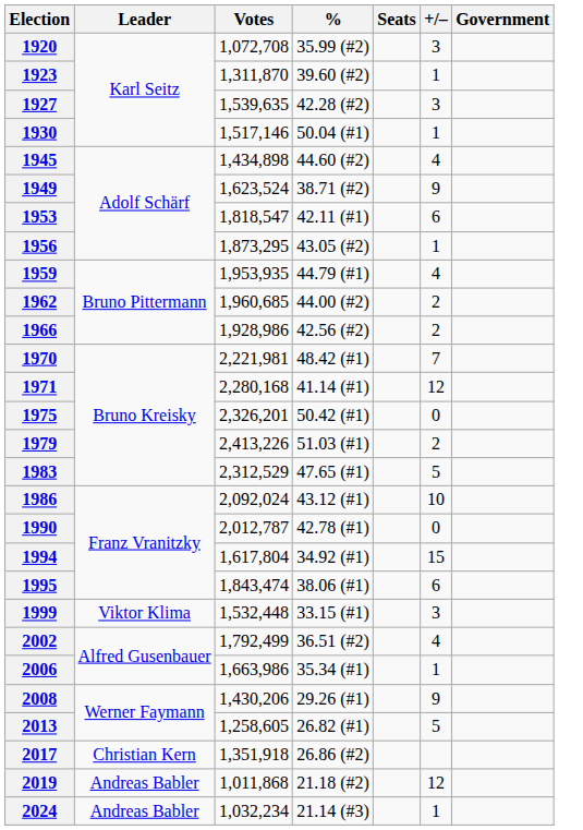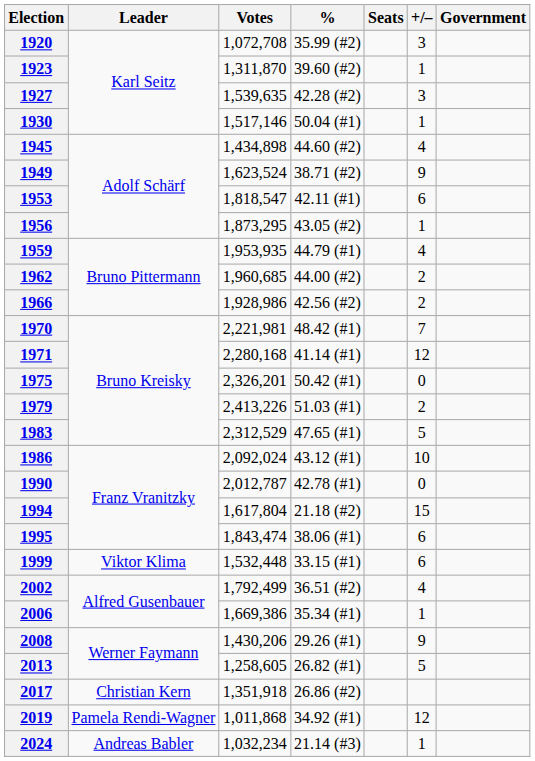 <table class="wikitable" style="font-size:97%; text-align:center;">
 <tr>
 <th>Election</th>
 <th>Leader</th>
 <th>Votes</th>
 <th>%</th>
 <th>Seats</th>
 <th>+/–</th>
 <th>Government</th>
 </tr>
 <tr>
 <th><a href='#'>1920</a></th>
 <td rowspan=4><a href='#'>Karl Seitz</a></td>
 <td>1,072,708</td>
 <td>35.99 (#2)</td>
 <td></td>
 <td> 3</td>
 <td></td>
 </tr>
 <tr>
 <th><a href='#'>1923</a></th>
 <td>1,311,870</td>
 <td>39.60 (#2)</td>
 <td></td>
 <td> 1</td>
 <td></td>
 </tr>
 <tr>
 <th><a href='#'>1927</a></th>
 <td>1,539,635</td>
 <td>42.28 (#2)</td>
 <td></td>
 <td> 3</td>
 <td></td>
 </tr>
 <tr>
 <th><a href='#'>1930</a></th>
 <td>1,517,146</td>
 <td>50.04 (#1)</td>
 <td></td>
 <td> 1</td>
 <td></td>
 </tr>
 <tr>
 <th><a href='#'>1945</a></th>
 <td rowspan=4><a href='#'>Adolf Schärf</a></td>
 <td>1,434,898</td>
 <td>44.60 (#2)</td>
 <td></td>
 <td> 4</td>
 <td></td>
 </tr>
 <tr>
 <th><a href='#'>1949</a></th>
 <td>1,623,524</td>
 <td>38.71 (#2)</td>
 <td></td>
 <td> 9</td>
 <td></td>
 </tr>
 <tr>
 <th><a href='#'>1953</a></th>
 <td>1,818,547</td>
 <td>42.11 (#1)</td>
 <td></td>
 <td> 6</td>
 <td></td>
 </tr>
 <tr>
 <th><a href='#'>1956</a></th>
 <td>1,873,295</td>
 <td>43.05 (#2)</td>
 <td></td>
 <td> 1</td>
 <td></td>
 </tr>
 <tr>
 <th><a href='#'>1959</a></th>
 <td rowspan=3><a href='#'>Bruno Pittermann</a></td>
 <td>1,953,935</td>
 <td>44.79 (#1)</td>
 <td></td>
 <td> 4</td>
 <td></td>
 </tr>
 <tr>
 <th><a href='#'>1962</a></th>
 <td>1,960,685</td>
 <td>44.00 (#2)</td>
 <td></td>
 <td> 2</td>
 <td></td>
 </tr>
 <tr>
 <th><a href='#'>1966</a></th>
 <td>1,928,986</td>
 <td>42.56 (#2)</td>
 <td></td>
 <td> 2</td>
 <td></td>
 </tr>
 <tr>
 <th><a href='#'>1970</a></th>
 <td rowspan=5><a href='#'>Bruno Kreisky</a></td>
 <td>2,221,981</td>
 <td>48.42 (#1)</td>
 <td></td>
 <td> 7</td>
 <td></td>
 </tr>
 <tr>
 <th><a href='#'>1971</a></th>
 <td>2,280,168</td>
 <td>41.14 (#1)</td>
 <td></td>
 <td> 12</td>
 <td></td>
 </tr>
 <tr>
 <th><a href='#'>1975</a></th>
 <td>2,326,201</td>
 <td>50.42 (#1)</td>
 <td></td>
 <td> 0</td>
 <td></td>
 </tr>
 <tr>
 <th><a href='#'>1979</a></th>
 <td>2,413,226</td>
 <td>51.03 (#1)</td>
 <td></td>
 <td> 2</td>
 <td></td>
 </tr>
 <tr>
 <th><a href='#'>1983</a></th>
 <td>2,312,529</td>
 <td>47.65 (#1)</td>
 <td></td>
 <td> 5</td>
 <td></td>
 </tr>
 <tr>
 <th><a href='#'>1986</a></th>
 <td rowspan=4><a href='#'>Franz Vranitzky</a></td>
 <td>2,092,024</td>
 <td>43.12 (#1)</td>
 <td></td>
 <td> 10</td>
 <td></td>
 </tr>
 <tr>
 <th><a href='#'>1990</a></th>
 <td>2,012,787</td>
 <td>42.78 (#1)</td>
 <td></td>
 <td> 0</td>
 <td></td>
 </tr>
 <tr>
 <th><a href='#'>1994</a></th>
 <td>1,617,804</td>
-<td>34.92 (#1)</td>
+<td>21.18 (#2)</td>
 <td></td>
 <td> 15</td>
 <td></td>
 </tr>
 <tr>
 <th><a href='#'>1995</a></th>
 <td>1,843,474</td>
 <td>38.06 (#1)</td>
 <td></td>
 <td> 6</td>
 <td></td>
 </tr>
 <tr>
 <th><a href='#'>1999</a></th>
 <td><a href='#'>Viktor Klima</a></td>
 <td>1,532,448</td>
 <td>33.15 (#1)</td>
 <td></td>
-<td> 3</td>
+<td> 6</td>
 <td></td>
 </tr>
 <tr>
 <th><a href='#'>2002</a></th>
 <td rowspan=2><a href='#'>Alfred Gusenbauer</a></td>
 <td>1,792,499</td>
 <td>36.51 (#2)</td>
 <td></td>
 <td> 4</td>
 <td></td>
 </tr>
 <tr>
 <th><a href='#'>2006</a></th>
-<td>1,663,986</td>
+<td>1,669,386</td>
 <td>35.34 (#1)</td>
 <td></td>
 <td> 1</td>
 <td></td>
 </tr>
 <tr>
 <th><a href='#'>2008</a></th>
 <td rowspan=2><a href='#'>Werner Faymann</a></td>
 <td>1,430,206</td>
 <td>29.26 (#1)</td>
 <td></td>
 <td> 9</td>
 <td></td>
 </tr>
 <tr>
 <th><a href='#'>2013</a></th>
 <td>1,258,605</td>
 <td>26.82 (#1)</td>
 <td></td>
 <td> 5</td>
 <td></td>
 </tr>
 <tr>
 <th><a href='#'>2017</a></th>
 <td><a href='#'>Christian Kern</a></td>
 <td>1,351,918</td>
 <td>26.86 (#2)</td>
 <td></td>
 <td></td>
 <td></td>
 </tr>
 <tr>
 <th><a href='#'>2019</a></th>
-<td><a href='#'>Andreas Babler</a></td>
+<td><a href='#'>Pamela Rendi-Wagner</a></td>
 <td>1,011,868</td>
-<td>21.18 (#2)</td>
+<td>34.92 (#1)</td>
 <td></td>
 <td> 12</td>
 <td></td>
 </tr>
 <tr>
 <th><a href='#'>2024</a></th>
 <td><a href='#'>Andreas Babler</a></td>
 <td>1,032,234</td>
 <td>21.14 (#3)</td>
 <td></td>
 <td> 1</td>
 <td></td>
 </tr>
 </table>
